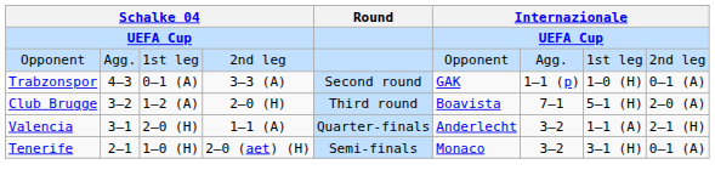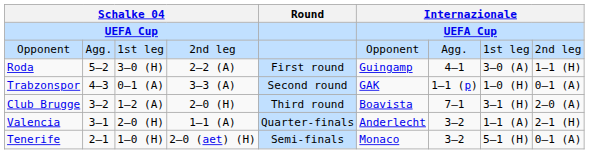 <table class="wikitable" style="text-align:center">
 <tr>
 <th colspan="4"> <a href='#'>Schalke 04</a></th>
 <th>Round</th>
 <th colspan="4"> <a href='#'>Internazionale</a></th>
 </tr>
 <tr bgcolor=#c1e0ff>
 <td colspan="4"><strong><a href='#'>UEFA Cup</a></strong></td>
 <td></td>
 <td colspan="4"><strong><a href='#'>UEFA Cup</a></strong></td>
 </tr>
 <tr bgcolor=#c1e0ff>
 <td>Opponent</td>
 <td>Agg.</td>
 <td>1st leg</td>
 <td>2nd leg</td>
 <td></td>
 <td>Opponent</td>
 <td>Agg.</td>
 <td>1st leg</td>
 <td>2nd leg</td>
 </tr>
 <tr>
+<td align=left> <a href='#'>Roda</a></td>
+<td>5–2</td>
+<td>3–0 (H)</td>
+<td>2–2 (A)</td>
+<td bgcolor=#c1e0ff>First round</td>
+<td align=left> <a href='#'>Guingamp</a></td>
+<td>4–1</td>
+<td>3–0 (A)</td>
+<td>1–1 (H)</td>
+</tr>
+<tr>
 <td align=left> <a href='#'>Trabzonspor</a></td>
 <td>4–3</td>
 <td>0–1 (A)</td>
 <td>3–3 (A)</td>
 <td bgcolor=#c1e0ff>Second round</td>
 <td align=left> <a href='#'>GAK</a></td>
 <td>1–1 (<a href='#'>p</a>)</td>
 <td>1–0 (H)</td>
 <td>0–1 (A)</td>
 </tr>
 <tr>
 <td align=left> <a href='#'>Club Brugge</a></td>
 <td>3–2</td>
 <td>1–2 (A)</td>
 <td>2–0 (H)</td>
 <td bgcolor=#c1e0ff>Third round</td>
 <td align=left> <a href='#'>Boavista</a></td>
 <td>7–1</td>
-<td>5–1 (H)</td>
+<td>3–1 (H)</td>
 <td>2–0 (A)</td>
 </tr>
 <tr>
 <td align=left> <a href='#'>Valencia</a></td>
 <td>3–1</td>
 <td>2–0 (H)</td>
 <td>1–1 (A)</td>
 <td bgcolor=#c1e0ff>Quarter-finals</td>
 <td align=left> <a href='#'>Anderlecht</a></td>
 <td>3–2</td>
 <td>1–1 (A)</td>
 <td>2–1 (H)</td>
 </tr>
 <tr>
 <td align=left> <a href='#'>Tenerife</a></td>
 <td>2–1</td>
 <td>1–0 (H)</td>
 <td>2–0 (<a href='#'>aet</a>) (H)</td>
 <td bgcolor=#c1e0ff>Semi-finals</td>
 <td align=left> <a href='#'>Monaco</a></td>
 <td>3–2</td>
-<td>3–1 (H)</td>
+<td>5–1 (H)</td>
 <td>0–1 (A)</td>
 </tr>
 </table>
